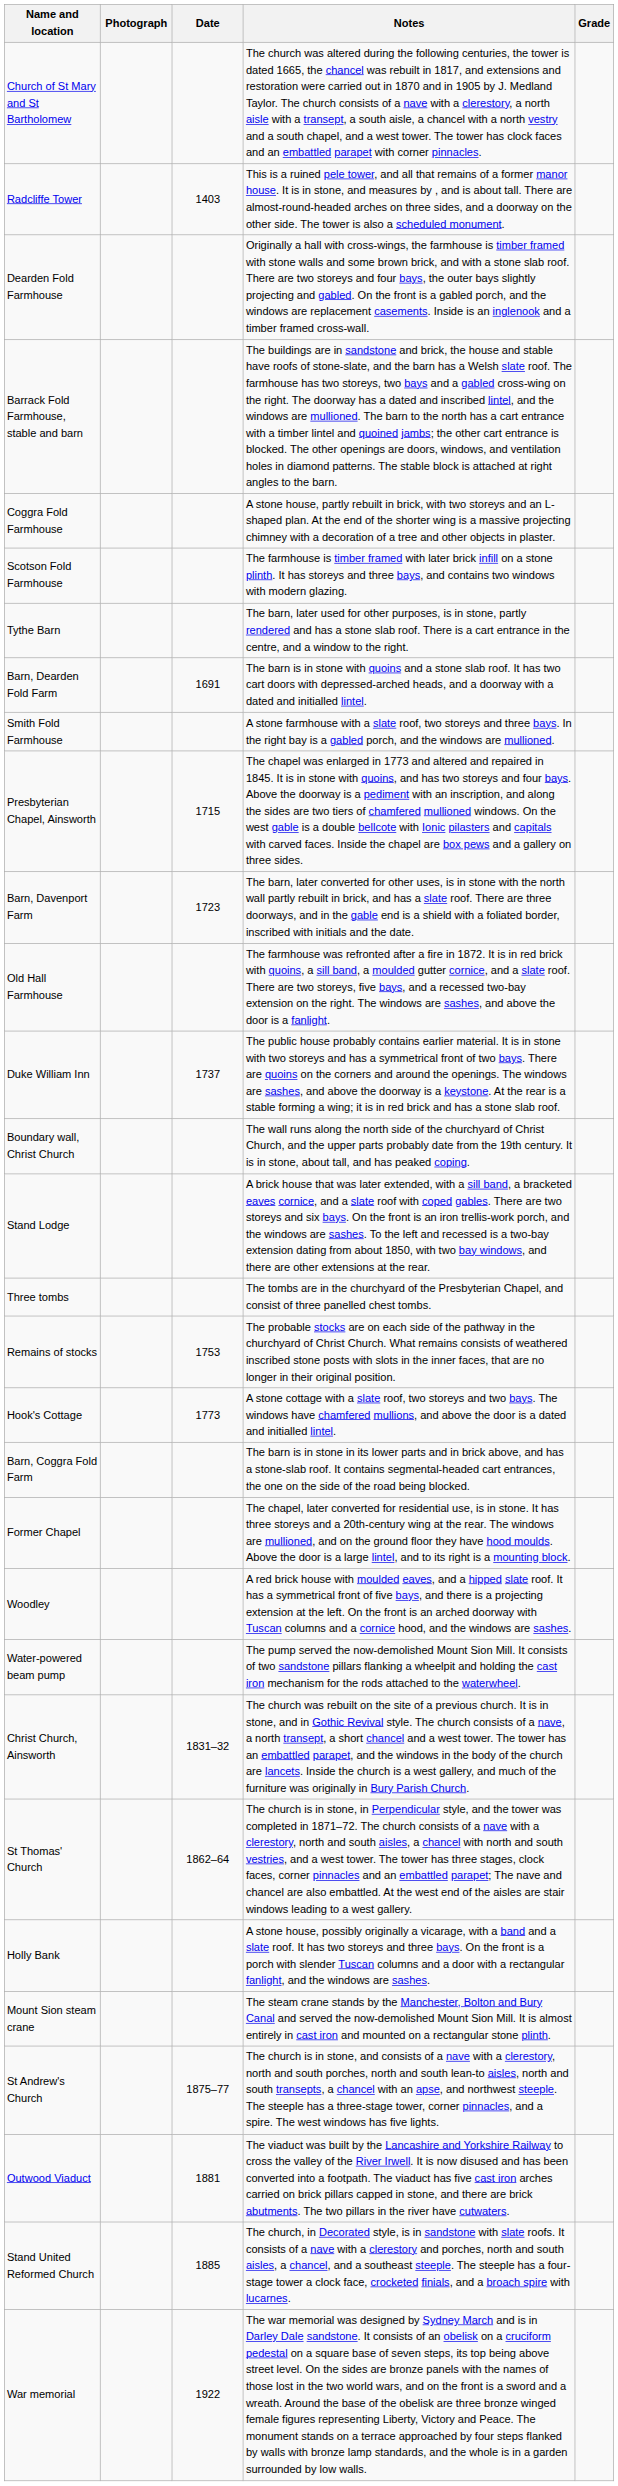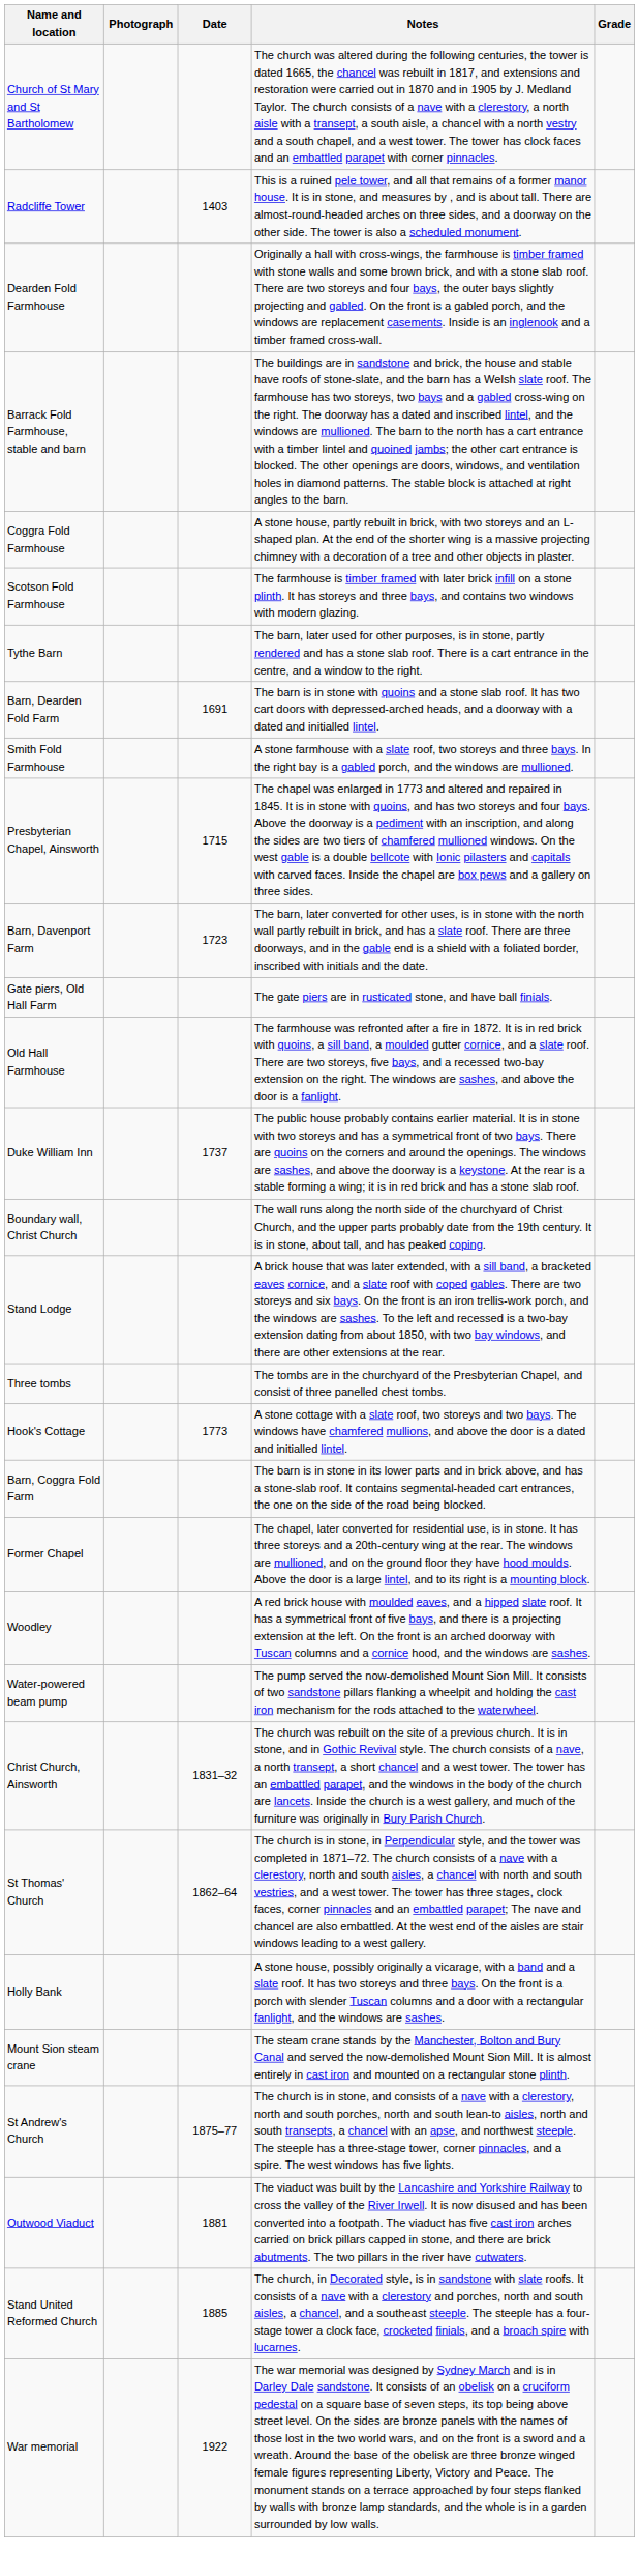 <table class="wikitable sortable plainrowheaders" style="width:100%; border:0; text-align:left; line-height:150%;">
 <tr>
 <th scope="col"  style="width:150px">Name and location</th>
 <th scope="col"  style="width:100px" class="unsortable">Photograph</th>
 <th scope="col"  style="width:120px">Date</th>
 <th scope="col"  style="width:650px" class="unsortable">Notes</th>
 <th scope="col"  style="width:50px">Grade</th>
 </tr>
 <tr>
 <td><a href='#'>Church of St Mary and St Bartholomew</a><br><small></small></td>
 <td></td>
 <td align="center"></td>
 <td>The church was altered during the following centuries, the tower is dated 1665, the <a href='#'>chancel</a> was rebuilt in 1817, and extensions and restoration were carried out in 1870 and in 1905 by J. Medland Taylor. The church consists of a <a href='#'>nave</a> with a <a href='#'>clerestory</a>, a north <a href='#'>aisle</a> with a <a href='#'>transept</a>, a south aisle, a chancel with a north <a href='#'>vestry</a> and a south chapel, and a west tower. The tower has clock faces and an <a href='#'>embattled</a> <a href='#'>parapet</a> with corner <a href='#'>pinnacles</a>.</td>
 <td align="center" ></td>
 </tr>
 <tr>
 <td><a href='#'>Radcliffe Tower</a><br><small></small></td>
 <td></td>
 <td align="center">1403</td>
 <td>This is a ruined <a href='#'>pele tower</a>, and all that remains of a former <a href='#'>manor house</a>. It is in stone, and measures  by , and is about  tall. There are almost-round-headed arches on three sides, and a doorway on the other side. The tower is also a <a href='#'>scheduled monument</a>.</td>
 <td align="center" ></td>
 </tr>
 <tr>
 <td>Dearden Fold Farmhouse<br><small></small></td>
 <td></td>
 <td align="center"></td>
 <td>Originally a hall with cross-wings, the farmhouse is <a href='#'>timber framed</a> with stone walls and some brown brick, and with a stone slab roof. There are two storeys and four <a href='#'>bays</a>, the outer bays slightly projecting and <a href='#'>gabled</a>. On the front is a gabled porch, and the windows are replacement <a href='#'>casements</a>. Inside is an <a href='#'>inglenook</a> and a timber framed cross-wall.</td>
 <td align="center" ></td>
 </tr>
 <tr>
 <td>Barrack Fold Farmhouse,<br>stable and barn<br><small></small></td>
 <td></td>
 <td align="center"></td>
 <td>The buildings are in <a href='#'>sandstone</a> and brick, the house and stable have roofs of stone-slate, and the barn has a Welsh <a href='#'>slate</a> roof. The farmhouse has two storeys, two <a href='#'>bays</a> and a <a href='#'>gabled</a> cross-wing on the right. The doorway has a dated and inscribed <a href='#'>lintel</a>, and the windows are <a href='#'>mullioned</a>. The barn to the north has a cart entrance with a timber lintel and <a href='#'>quoined</a> <a href='#'>jambs</a>; the other cart entrance is blocked. The other openings are doors, windows, and ventilation holes in diamond patterns. The stable block is attached at right angles to the barn.</td>
 <td align="center" ></td>
 </tr>
 <tr>
 <td>Coggra Fold Farmhouse<br><small></small></td>
 <td></td>
 <td align="center"></td>
 <td>A stone house, partly rebuilt in brick, with two storeys and an L-shaped plan. At the end of the shorter wing is a massive projecting chimney with a decoration of a tree and other objects in plaster.</td>
 <td align="center" ></td>
 </tr>
 <tr>
 <td>Scotson Fold Farmhouse<br><small></small></td>
 <td></td>
 <td align="center"></td>
 <td>The farmhouse is <a href='#'>timber framed</a> with later brick <a href='#'>infill</a> on a stone <a href='#'>plinth</a>. It has  storeys and three <a href='#'>bays</a>, and contains two windows with modern glazing.</td>
 <td align="center" ></td>
 </tr>
 <tr>
 <td>Tythe Barn<br><small></small></td>
 <td></td>
 <td align="center"></td>
 <td>The barn, later used for other purposes, is in stone, partly <a href='#'>rendered</a> and has a stone slab roof. There is a cart entrance in the centre, and a window to the right.</td>
 <td align="center" ></td>
 </tr>
 <tr>
 <td>Barn, Dearden Fold Farm<br><small></small></td>
 <td></td>
 <td align="center">1691</td>
 <td>The barn is in stone with <a href='#'>quoins</a> and a stone slab roof. It has two cart doors with depressed-arched heads, and a doorway with a dated and initialled <a href='#'>lintel</a>.</td>
 <td align="center" ></td>
 </tr>
 <tr>
 <td>Smith Fold Farmhouse<br><small></small></td>
 <td></td>
 <td align="center"></td>
 <td>A stone farmhouse with a <a href='#'>slate</a> roof, two storeys and three <a href='#'>bays</a>. In the right bay is a <a href='#'>gabled</a> porch, and the windows are <a href='#'>mullioned</a>.</td>
 <td align="center" ></td>
 </tr>
 <tr>
 <td>Presbyterian Chapel, Ainsworth<br><small></small></td>
 <td></td>
 <td align="center">1715</td>
 <td>The chapel was enlarged in 1773 and altered and repaired in 1845. It is in stone with <a href='#'>quoins</a>, and has two storeys and four <a href='#'>bays</a>. Above the doorway is a <a href='#'>pediment</a> with an inscription, and along the sides are two tiers of <a href='#'>chamfered</a> <a href='#'>mullioned</a> windows. On the west <a href='#'>gable</a> is a double <a href='#'>bellcote</a> with <a href='#'>Ionic</a> <a href='#'>pilasters</a> and <a href='#'>capitals</a> with carved faces. Inside the chapel are <a href='#'>box pews</a> and a gallery on three sides.</td>
 <td align="center" ></td>
 </tr>
 <tr>
 <td>Barn, Davenport Farm<br><small></small></td>
 <td></td>
 <td align="center">1723</td>
 <td>The barn, later converted for other uses, is in stone with the north wall partly rebuilt in brick, and has a <a href='#'>slate</a> roof. There are three doorways, and in the <a href='#'>gable</a> end is a shield with a foliated border, inscribed with initials and the date.</td>
 <td align="center" ></td>
 </tr>
 <tr>
+<td>Gate piers, Old Hall Farm<br><small></small></td>
+<td></td>
+<td align="center"></td>
+<td>The gate <a href='#'>piers</a> are in <a href='#'>rusticated</a> stone, and have ball <a href='#'>finials</a>.</td>
+<td align="center" ></td>
+</tr>
+<tr>
 <td>Old Hall Farmhouse<br><small></small></td>
 <td></td>
 <td align="center"></td>
 <td>The farmhouse was refronted after a fire in 1872. It is in red brick with <a href='#'>quoins</a>, a <a href='#'>sill band</a>, a <a href='#'>moulded</a> gutter <a href='#'>cornice</a>, and a <a href='#'>slate</a> roof. There are two storeys, five <a href='#'>bays</a>, and a recessed two-bay extension on the right. The windows are <a href='#'>sashes</a>, and above the door is a <a href='#'>fanlight</a>.</td>
 <td align="center" ></td>
 </tr>
 <tr>
 <td>Duke William Inn<br><small></small></td>
 <td></td>
 <td align="center">1737</td>
 <td>The public house probably contains earlier material. It is in stone with two storeys and has a symmetrical front of two <a href='#'>bays</a>. There are <a href='#'>quoins</a> on the corners and around the openings. The windows are <a href='#'>sashes</a>, and above the doorway is a <a href='#'>keystone</a>. At the rear is a stable forming a wing; it is in red brick and has a stone slab roof.</td>
 <td align="center" ></td>
 </tr>
 <tr>
 <td>Boundary wall, Christ Church<br><small></small></td>
 <td></td>
 <td align="center"></td>
 <td>The wall runs along the north side of the churchyard of Christ Church, and the upper parts probably date from the 19th century. It is in stone, about  tall, and has peaked <a href='#'>coping</a>.</td>
 <td align="center" ></td>
 </tr>
 <tr>
 <td>Stand Lodge<br><small></small></td>
 <td></td>
 <td align="center"></td>
 <td>A brick house that was later extended, with a <a href='#'>sill band</a>, a bracketed <a href='#'>eaves</a> <a href='#'>cornice</a>, and a <a href='#'>slate</a> roof with <a href='#'>coped</a> <a href='#'>gables</a>. There are two storeys and six <a href='#'>bays</a>. On the front is an iron trellis-work porch, and the windows are <a href='#'>sashes</a>. To the left and recessed is a two-bay extension dating from about 1850, with two <a href='#'>bay windows</a>, and there are other extensions at the rear.</td>
 <td align="center" ></td>
 </tr>
 <tr>
 <td>Three tombs<br><small></small></td>
 <td></td>
 <td align="center"></td>
 <td>The tombs are in the churchyard of the Presbyterian Chapel, and consist of three panelled chest tombs.</td>
-<td align="center" ></td>
-</tr>
-<tr>
-<td>Remains of stocks<br><small></small></td>
-<td></td>
-<td align="center">1753</td>
-<td>The probable <a href='#'>stocks</a> are on each side of the pathway in the churchyard of Christ Church. What remains consists of weathered inscribed stone posts with slots in the inner faces, that are no longer in their original position.</td>
 <td align="center" ></td>
 </tr>
 <tr>
 <td>Hook's Cottage<br><small></small></td>
 <td></td>
 <td align="center">1773</td>
 <td>A stone cottage with a <a href='#'>slate</a> roof, two storeys and two <a href='#'>bays</a>. The windows have <a href='#'>chamfered</a> <a href='#'>mullions</a>, and above the door is a dated and initialled <a href='#'>lintel</a>.</td>
 <td align="center" ></td>
 </tr>
 <tr>
 <td>Barn, Coggra Fold Farm<br><small></small></td>
 <td></td>
 <td align="center"></td>
 <td>The barn is in stone in its lower parts and in brick above, and has a stone-slab roof. It contains segmental-headed cart entrances, the one on the side of the road being blocked.</td>
 <td align="center" ></td>
 </tr>
 <tr>
 <td>Former Chapel<br><small></small></td>
 <td></td>
 <td align="center"></td>
 <td>The chapel, later converted for residential use, is in stone. It has three storeys and a 20th-century wing at the rear. The windows are <a href='#'>mullioned</a>, and on the ground floor they have <a href='#'>hood moulds</a>. Above the door is a large <a href='#'>lintel</a>, and to its right is a <a href='#'>mounting block</a>.</td>
 <td align="center" ></td>
 </tr>
 <tr>
 <td>Woodley<br><small></small></td>
 <td></td>
 <td align="center"></td>
 <td>A red brick house with <a href='#'>moulded</a> <a href='#'>eaves</a>, and a <a href='#'>hipped</a> <a href='#'>slate</a> roof. It has a symmetrical front of five <a href='#'>bays</a>, and there is a projecting extension at the left. On the front is an arched doorway with <a href='#'>Tuscan</a> columns and a <a href='#'>cornice</a> hood, and the windows are <a href='#'>sashes</a>.</td>
 <td align="center" ></td>
 </tr>
 <tr>
 <td>Water-powered beam pump<br><small></small></td>
 <td></td>
 <td align="center"></td>
 <td>The pump served the now-demolished Mount Sion Mill. It consists of two <a href='#'>sandstone</a> pillars flanking a wheelpit and holding the <a href='#'>cast iron</a> mechanism for the rods attached to the <a href='#'>waterwheel</a>.</td>
 <td align="center" ></td>
 </tr>
 <tr>
 <td>Christ Church, Ainsworth<br><small></small></td>
 <td></td>
 <td align="center">1831–32</td>
 <td>The church was rebuilt on the site of a previous church. It is in stone, and in <a href='#'>Gothic Revival</a> style. The church consists of a <a href='#'>nave</a>, a north <a href='#'>transept</a>, a short <a href='#'>chancel</a> and a west tower. The tower has an <a href='#'>embattled</a> <a href='#'>parapet</a>, and the windows in the body of the church are <a href='#'>lancets</a>. Inside the church is a west gallery, and much of the furniture was originally in <a href='#'>Bury Parish Church</a>.</td>
 <td align="center" ></td>
 </tr>
 <tr>
 <td>St Thomas' Church<br><small></small></td>
 <td></td>
 <td align="center">1862–64</td>
 <td>The church is in stone, in <a href='#'>Perpendicular</a> style, and the tower was completed in 1871–72. The church consists of a <a href='#'>nave</a> with a <a href='#'>clerestory</a>, north and south <a href='#'>aisles</a>, a <a href='#'>chancel</a> with north and south <a href='#'>vestries</a>, and a west tower. The tower has three stages, clock faces, corner <a href='#'>pinnacles</a> and an <a href='#'>embattled</a> <a href='#'>parapet</a>; The nave and chancel are also embattled. At the west end of the aisles are stair windows leading to a west gallery.</td>
 <td align="center" ></td>
 </tr>
 <tr>
 <td>Holly Bank<br><small></small></td>
 <td></td>
 <td align="center"></td>
 <td>A stone house, possibly originally a vicarage, with a <a href='#'>band</a> and a <a href='#'>slate</a> roof. It has two storeys and three <a href='#'>bays</a>. On the front is a porch with slender <a href='#'>Tuscan</a> columns and a door with a rectangular <a href='#'>fanlight</a>, and the windows are <a href='#'>sashes</a>.</td>
 <td align="center" ></td>
 </tr>
 <tr>
 <td>Mount Sion steam crane<br><small></small></td>
 <td></td>
 <td align="center"></td>
 <td>The steam crane stands by the <a href='#'>Manchester, Bolton and Bury Canal</a> and served the now-demolished Mount Sion Mill. It is almost entirely in <a href='#'>cast iron</a> and mounted on a rectangular stone <a href='#'>plinth</a>.</td>
 <td align="center" ></td>
 </tr>
 <tr>
 <td>St Andrew's Church<br><small></small></td>
 <td></td>
 <td align="center">1875–77</td>
 <td>The church is in stone, and consists of a <a href='#'>nave</a> with a <a href='#'>clerestory</a>, north and south porches, north and south lean-to <a href='#'>aisles</a>, north and south <a href='#'>transepts</a>, a <a href='#'>chancel</a> with an <a href='#'>apse</a>, and northwest <a href='#'>steeple</a>. The steeple has a three-stage tower, corner <a href='#'>pinnacles</a>, and a spire. The west windows has five lights.</td>
 <td align="center" ></td>
 </tr>
 <tr>
 <td><a href='#'>Outwood Viaduct</a><br><small></small></td>
 <td></td>
 <td align="center">1881</td>
 <td>The viaduct was built by the <a href='#'>Lancashire and Yorkshire Railway</a> to cross the valley of the <a href='#'>River Irwell</a>. It is now disused and has been converted into a footpath. The viaduct has five <a href='#'>cast iron</a> arches carried on brick pillars capped in stone, and there are brick <a href='#'>abutments</a>. The two pillars in the river have <a href='#'>cutwaters</a>.</td>
 <td align="center" ></td>
 </tr>
 <tr>
 <td>Stand United Reformed Church<br><small></small></td>
 <td></td>
 <td align="center">1885</td>
 <td>The church, in <a href='#'>Decorated</a> style, is in <a href='#'>sandstone</a> with <a href='#'>slate</a> roofs. It consists of a <a href='#'>nave</a> with a <a href='#'>clerestory</a> and porches, north and south <a href='#'>aisles</a>, a <a href='#'>chancel</a>, and a southeast <a href='#'>steeple</a>. The steeple has a four-stage tower a clock face, <a href='#'>crocketed</a> <a href='#'>finials</a>, and a <a href='#'>broach spire</a> with <a href='#'>lucarnes</a>.</td>
 <td align="center" ></td>
 </tr>
 <tr>
 <td>War memorial<br><small></small></td>
 <td></td>
 <td align="center">1922</td>
 <td>The war memorial was designed by <a href='#'>Sydney March</a> and is in <a href='#'>Darley Dale</a> <a href='#'>sandstone</a>. It consists of an <a href='#'>obelisk</a> on a <a href='#'>cruciform</a> <a href='#'>pedestal</a> on a square base of seven steps, its top being  above street level. On the sides are bronze panels with the names of those lost in the two world wars, and on the front is a sword and a wreath. Around the base of the obelisk are three bronze winged female figures representing Liberty, Victory and Peace. The monument stands on a terrace approached by four steps flanked by walls with bronze lamp standards, and the whole is in a garden surrounded by low walls.</td>
 <td align="center" ></td>
 </tr>
 <tr>
 </tr>
 </table>
